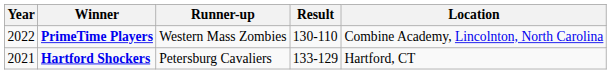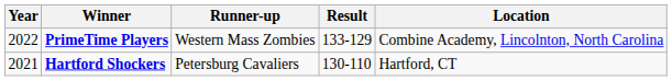 <table class="wikitable">
 <tr>
 <th>Year</th>
 <th>Winner</th>
 <th>Runner-up</th>
 <th>Result</th>
 <th>Location</th>
 </tr>
 <tr>
 <td>2022</td>
 <td><strong><a href='#'>PrimeTime Players</a></strong></td>
 <td>Western Mass Zombies</td>
-<td>130-110</td>
+<td>133-129</td>
 <td>Combine Academy, <a href='#'>Lincolnton, North Carolina</a></td>
 </tr>
 <tr>
 <td>2021</td>
 <td><strong><a href='#'>Hartford Shockers</a></strong></td>
 <td>Petersburg Cavaliers</td>
-<td>133-129</td>
+<td>130-110</td>
 <td>Hartford, CT</td>
 </tr>
 </table>
